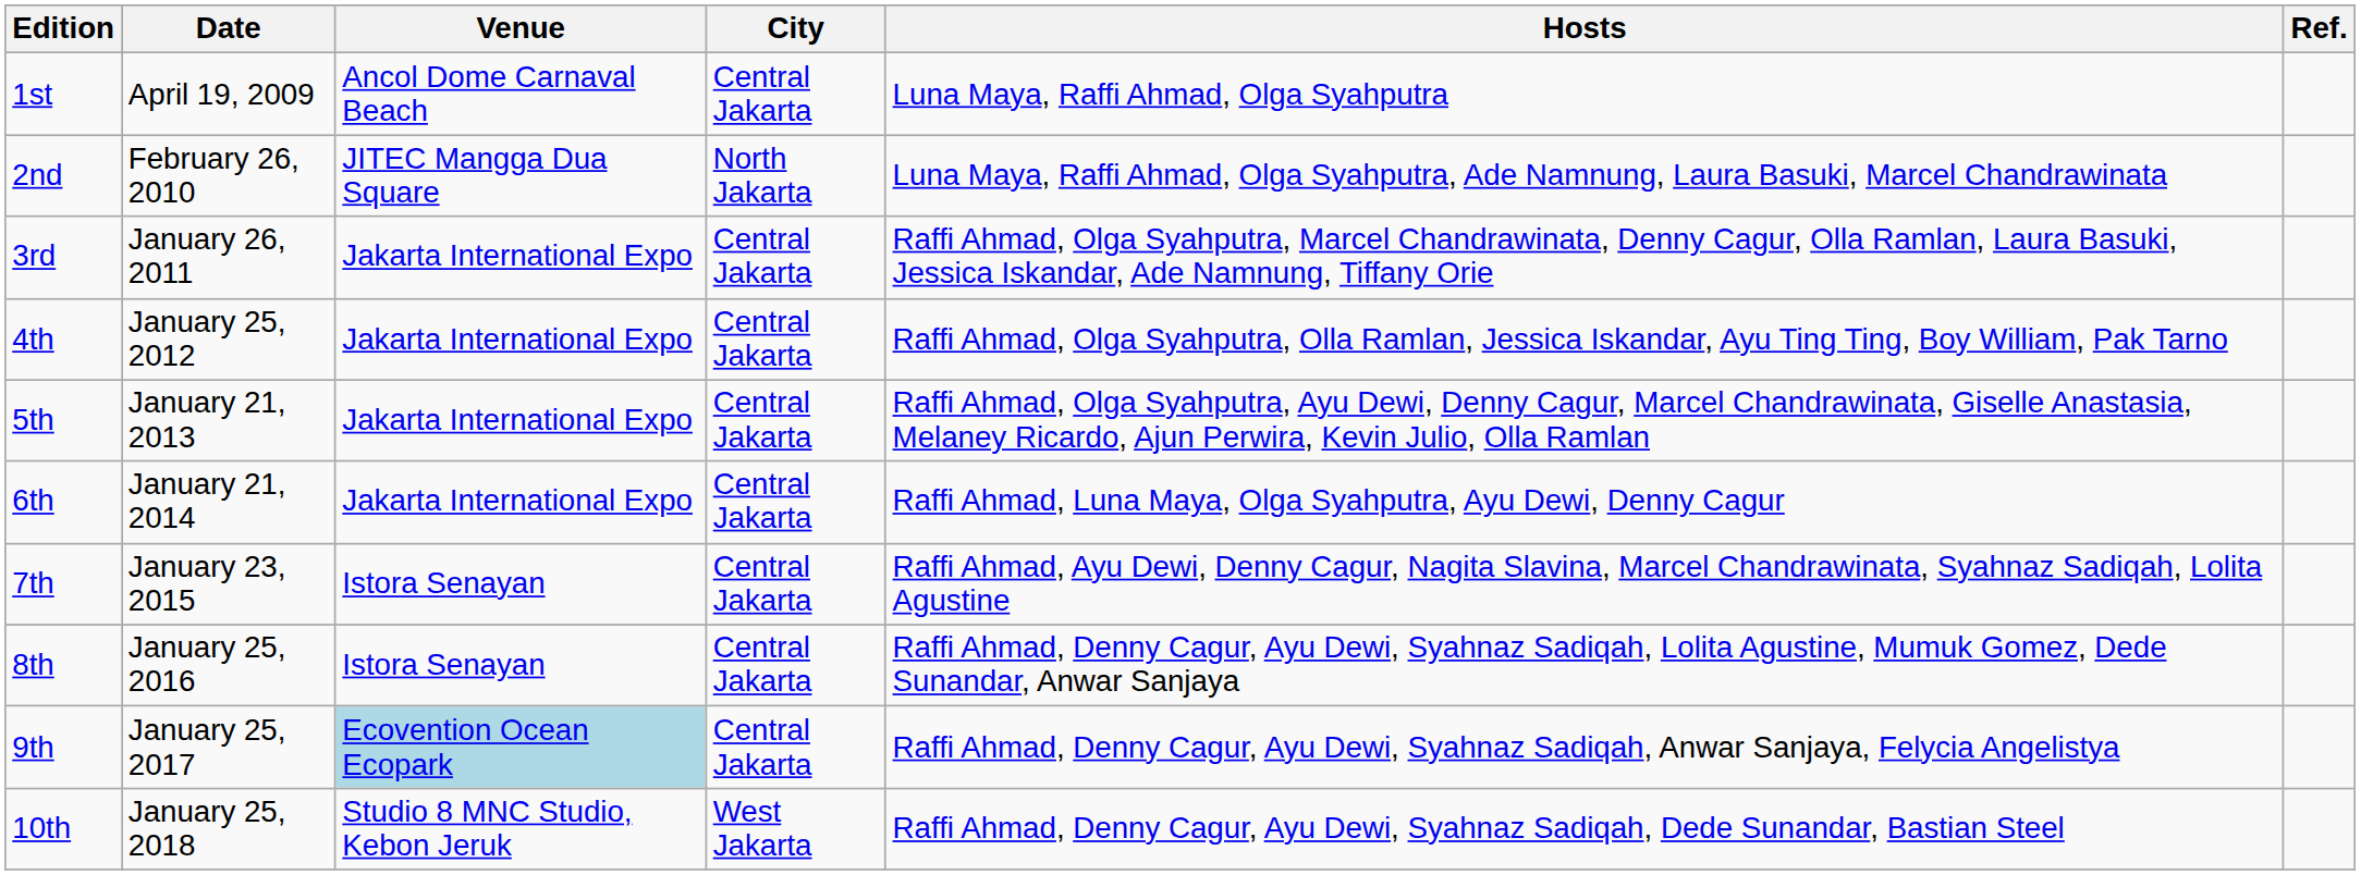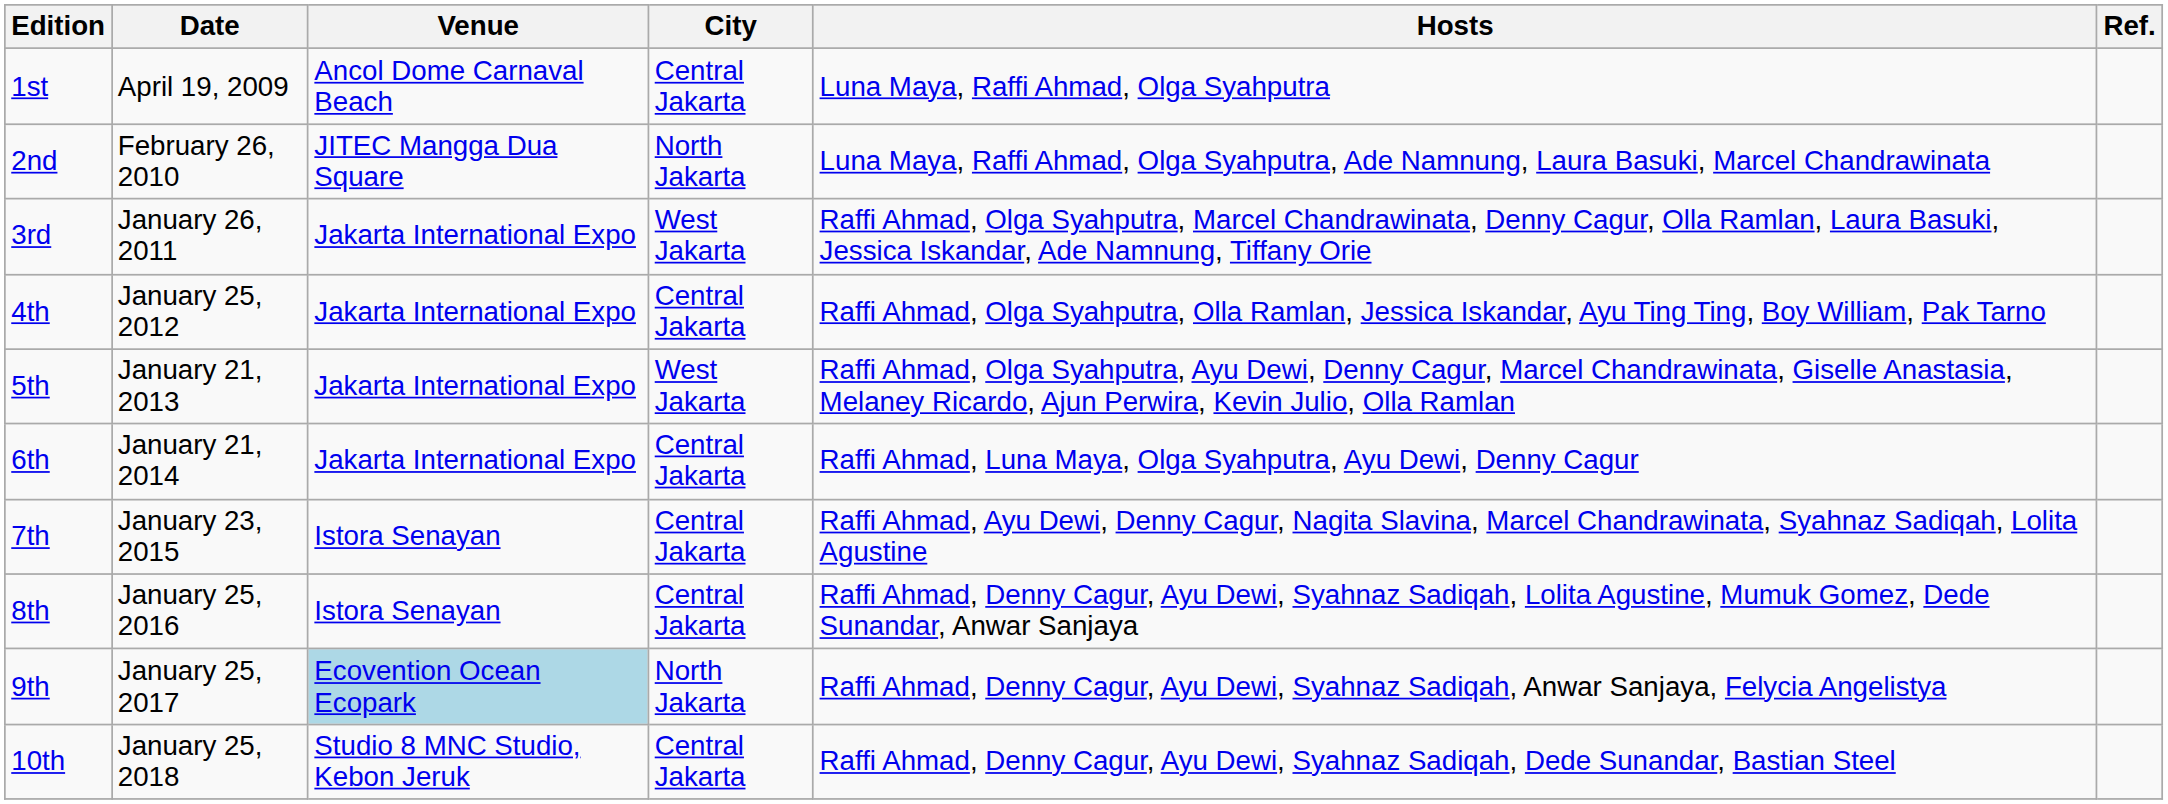 <table class="wikitable">
 <tr>
 <th>Edition</th>
 <th>Date</th>
 <th>Venue</th>
 <th>City</th>
 <th>Hosts</th>
 <th scope="col" class="unsortable">Ref.</th>
 </tr>
 <tr>
 <td><a href='#'>1st</a></td>
 <td>April 19, 2009</td>
 <td><a href='#'>Ancol Dome Carnaval Beach</a></td>
 <td><a href='#'>Central Jakarta</a></td>
 <td><a href='#'>Luna Maya</a>, <a href='#'>Raffi Ahmad</a>, <a href='#'>Olga Syahputra</a></td>
 <td></td>
 </tr>
 <tr>
 <td><a href='#'>2nd</a></td>
 <td>February 26, 2010</td>
 <td><a href='#'>JITEC Mangga Dua Square</a></td>
 <td><a href='#'>North Jakarta</a></td>
 <td><a href='#'>Luna Maya</a>, <a href='#'>Raffi Ahmad</a>, <a href='#'>Olga Syahputra</a>, <a href='#'>Ade Namnung</a>, <a href='#'>Laura Basuki</a>, <a href='#'>Marcel Chandrawinata</a></td>
 <td></td>
 </tr>
 <tr>
 <td><a href='#'>3rd</a></td>
 <td>January 26, 2011</td>
 <td><a href='#'>Jakarta International Expo</a></td>
-<td><a href='#'>Central Jakarta</a></td>
+<td><a href='#'>West Jakarta</a></td>
 <td><a href='#'>Raffi Ahmad</a>, <a href='#'>Olga Syahputra</a>, <a href='#'>Marcel Chandrawinata</a>, <a href='#'>Denny Cagur</a>, <a href='#'>Olla Ramlan</a>, <a href='#'>Laura Basuki</a>, <a href='#'>Jessica Iskandar</a>, <a href='#'>Ade Namnung</a>, <a href='#'>Tiffany Orie</a></td>
 <td></td>
 </tr>
 <tr>
 <td><a href='#'>4th</a></td>
 <td>January 25, 2012</td>
 <td><a href='#'>Jakarta International Expo</a></td>
 <td><a href='#'>Central Jakarta</a></td>
 <td><a href='#'>Raffi Ahmad</a>, <a href='#'>Olga Syahputra</a>, <a href='#'>Olla Ramlan</a>, <a href='#'>Jessica Iskandar</a>, <a href='#'>Ayu Ting Ting</a>, <a href='#'>Boy William</a>, <a href='#'>Pak Tarno</a></td>
 <td></td>
 </tr>
 <tr>
 <td><a href='#'>5th</a></td>
 <td>January 21, 2013</td>
 <td><a href='#'>Jakarta International Expo</a></td>
-<td><a href='#'>Central Jakarta</a></td>
+<td><a href='#'>West Jakarta</a></td>
 <td><a href='#'>Raffi Ahmad</a>, <a href='#'>Olga Syahputra</a>, <a href='#'>Ayu Dewi</a>, <a href='#'>Denny Cagur</a>, <a href='#'>Marcel Chandrawinata</a>, <a href='#'>Giselle Anastasia</a>, <a href='#'>Melaney Ricardo</a>, <a href='#'>Ajun Perwira</a>, <a href='#'>Kevin Julio</a>, <a href='#'>Olla Ramlan</a></td>
 <td></td>
 </tr>
 <tr>
 <td><a href='#'>6th</a></td>
 <td>January 21, 2014</td>
 <td><a href='#'>Jakarta International Expo</a></td>
 <td><a href='#'>Central Jakarta</a></td>
 <td><a href='#'>Raffi Ahmad</a>, <a href='#'>Luna Maya</a>, <a href='#'>Olga Syahputra</a>, <a href='#'>Ayu Dewi</a>, <a href='#'>Denny Cagur</a></td>
 <td></td>
 </tr>
 <tr>
 <td><a href='#'>7th</a></td>
 <td>January 23, 2015</td>
 <td><a href='#'>Istora Senayan</a></td>
 <td><a href='#'>Central Jakarta</a></td>
 <td><a href='#'>Raffi Ahmad</a>, <a href='#'>Ayu Dewi</a>, <a href='#'>Denny Cagur</a>, <a href='#'>Nagita Slavina</a>, <a href='#'>Marcel Chandrawinata</a>, <a href='#'>Syahnaz Sadiqah</a>, <a href='#'>Lolita Agustine</a></td>
 <td></td>
 </tr>
 <tr>
 <td><a href='#'>8th</a></td>
 <td>January 25, 2016</td>
 <td><a href='#'>Istora Senayan</a></td>
 <td><a href='#'>Central Jakarta</a></td>
 <td><a href='#'>Raffi Ahmad</a>, <a href='#'>Denny Cagur</a>, <a href='#'>Ayu Dewi</a>, <a href='#'>Syahnaz Sadiqah</a>, <a href='#'>Lolita Agustine</a>, <a href='#'>Mumuk Gomez</a>, <a href='#'>Dede Sunandar</a>, Anwar Sanjaya</td>
 <td></td>
 </tr>
 <tr>
 <td><a href='#'>9th</a></td>
 <td>January 25, 2017</td>
 <td style="background: lightblue;"><a href='#'>Ecovention Ocean Ecopark</a></td>
-<td><a href='#'>Central Jakarta</a></td>
+<td><a href='#'>North Jakarta</a></td>
 <td><a href='#'>Raffi Ahmad</a>, <a href='#'>Denny Cagur</a>, <a href='#'>Ayu Dewi</a>, <a href='#'>Syahnaz Sadiqah</a>, Anwar Sanjaya, <a href='#'>Felycia Angelistya</a></td>
 <td></td>
 </tr>
 <tr>
 <td><a href='#'>10th</a></td>
 <td>January 25, 2018</td>
 <td><a href='#'>Studio 8 MNC Studio, Kebon Jeruk</a></td>
-<td><a href='#'>West Jakarta</a></td>
+<td><a href='#'>Central Jakarta</a></td>
 <td><a href='#'>Raffi Ahmad</a>, <a href='#'>Denny Cagur</a>, <a href='#'>Ayu Dewi</a>, <a href='#'>Syahnaz Sadiqah</a>, <a href='#'>Dede Sunandar</a>, <a href='#'>Bastian Steel</a></td>
 <td></td>
 </tr>
 </table>
